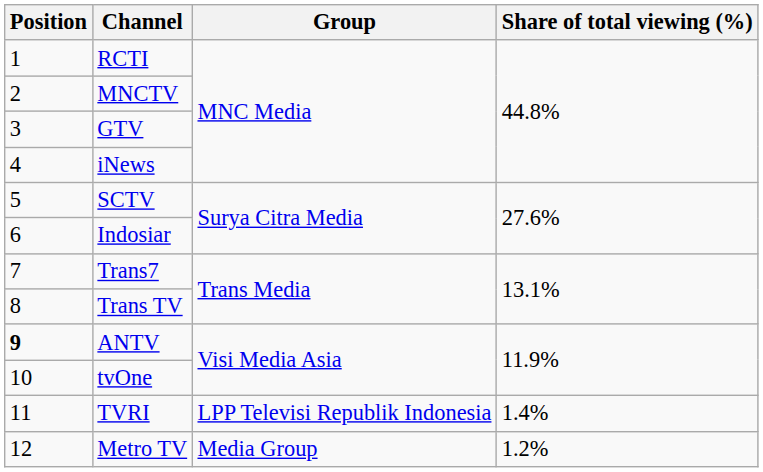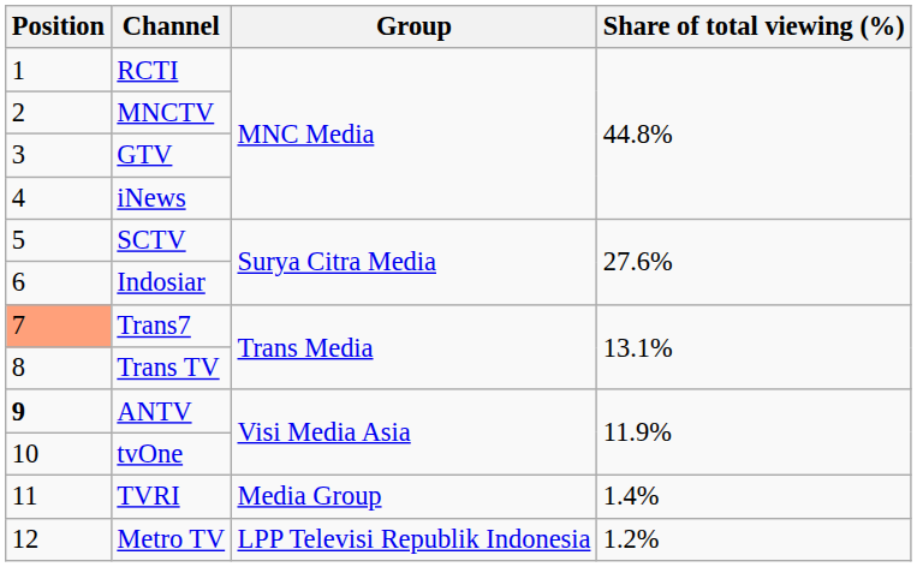 <table class="wikitable">
 <tr>
 <th>Position</th>
 <th>Channel</th>
 <th>Group</th>
 <th>Share of total viewing (%)</th>
 </tr>
 <tr>
 <td>1</td>
 <td><a href='#'>RCTI</a></td>
 <td rowspan="4"><a href='#'>MNC Media</a><br></td>
 <td rowspan="4">44.8%</td>
 </tr>
 <tr>
 <td>2</td>
 <td><a href='#'>MNCTV</a></td>
 </tr>
 <tr>
 <td>3</td>
 <td><a href='#'>GTV</a></td>
 </tr>
 <tr>
 <td>4</td>
 <td><a href='#'>iNews</a></td>
 </tr>
 <tr>
 <td>5</td>
 <td><a href='#'>SCTV</a></td>
 <td rowspan="2"><a href='#'>Surya Citra Media</a><br></td>
 <td rowspan="2">27.6%</td>
 </tr>
 <tr>
 <td>6</td>
 <td><a href='#'>Indosiar</a></td>
 </tr>
 <tr>
-<td>7</td>
+<td style="background: lightsalmon;">7</td>
 <td><a href='#'>Trans7</a></td>
 <td rowspan="2"><a href='#'>Trans Media</a><br></td>
 <td rowspan="2">13.1%</td>
 </tr>
 <tr>
 <td>8</td>
 <td><a href='#'>Trans TV</a></td>
 </tr>
 <tr>
 <td><strong>9</strong></td>
 <td><a href='#'>ANTV</a></td>
 <td rowspan="2"><a href='#'>Visi Media Asia</a><br></td>
 <td rowspan="2">11.9%</td>
 </tr>
 <tr>
 <td>10</td>
 <td><a href='#'>tvOne</a></td>
 </tr>
 <tr>
 <td>11</td>
 <td><a href='#'>TVRI</a></td>
-<td><a href='#'>LPP Televisi Republik Indonesia</a></td>
+<td><a href='#'>Media Group</a></td>
 <td>1.4%</td>
 </tr>
 <tr>
 <td>12</td>
 <td><a href='#'>Metro TV</a></td>
-<td><a href='#'>Media Group</a></td>
+<td><a href='#'>LPP Televisi Republik Indonesia</a></td>
 <td>1.2%</td>
 </tr>
 </table>
